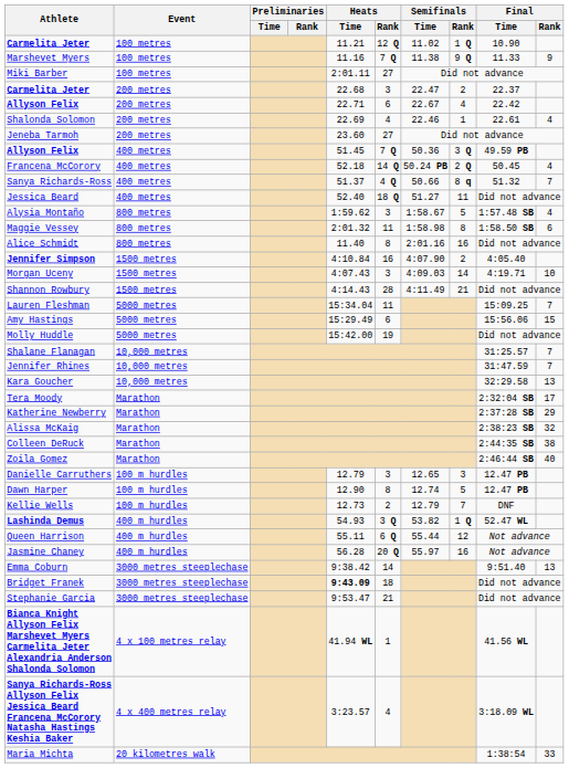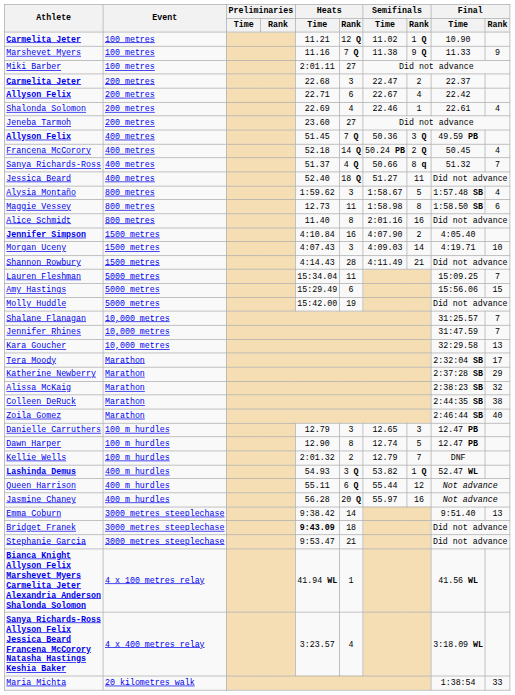 <table class=wikitable style="font-size:90%;">
 <tr>
 <th rowspan="2">Athlete</th>
 <th rowspan="2">Event</th>
 <th colspan="2" style="border-right:single;">Preliminaries</th>
 <th colspan="2" style="border-right:single;">Heats</th>
 <th colspan="2" style="border-right:single;">Semifinals</th>
 <th colspan="2" style="border-right:single;">Final</th>
 </tr>
 <tr>
 <th>Time</th>
 <th>Rank</th>
 <th>Time</th>
 <th>Rank</th>
 <th>Time</th>
 <th>Rank</th>
 <th>Time</th>
 <th>Rank</th>
 </tr>
 <tr style="border-top: single;">
 <td><strong><a href='#'>Carmelita Jeter</a></strong></td>
 <td><a href='#'>100 metres</a></td>
 <td colspan= 2 bgcolor="wheat"></td>
 <td align=center>11.21</td>
 <td align=center>12 <strong>Q</strong></td>
 <td align=center>11.02</td>
 <td align=center>1 <strong>Q</strong></td>
 <td align=center>10.90</td>
 <td align=center></td>
 </tr>
 <tr>
 <td><a href='#'>Marshevet Myers</a></td>
 <td><a href='#'>100 metres</a></td>
 <td colspan= 2 bgcolor="wheat"></td>
 <td align=center>11.16</td>
 <td align=center>7 <strong>Q</strong></td>
 <td align=center>11.38</td>
 <td align=center>9 <strong>Q</strong></td>
 <td align=center>11.33</td>
 <td align=center>9</td>
 </tr>
 <tr>
 <td><a href='#'>Miki Barber</a></td>
 <td><a href='#'>100 metres</a></td>
 <td colspan= 2 bgcolor="wheat"></td>
 <td align=center>2:01.11</td>
 <td align=center>27</td>
 <td colspan=4 align=center>Did not advance</td>
 </tr>
 <tr style="border-top: single;">
 <td><strong><a href='#'>Carmelita Jeter</a></strong></td>
 <td><a href='#'>200 metres</a></td>
 <td colspan= 2 bgcolor="wheat"></td>
 <td align=center>22.68</td>
 <td align=center>3</td>
 <td align=center>22.47</td>
 <td align=center>2</td>
 <td align=center>22.37</td>
 <td align=center></td>
 </tr>
 <tr>
 <td><strong><a href='#'>Allyson Felix</a></strong></td>
 <td><a href='#'>200 metres</a></td>
 <td colspan= 2 bgcolor="wheat"></td>
 <td align=center>22.71</td>
 <td align=center>6</td>
 <td align=center>22.67</td>
 <td align=center>4</td>
 <td align=center>22.42</td>
 <td align=center></td>
 </tr>
 <tr>
 <td><a href='#'>Shalonda Solomon</a></td>
 <td><a href='#'>200 metres</a></td>
 <td colspan= 2 bgcolor="wheat"></td>
 <td align=center>22.69</td>
 <td align=center>4</td>
 <td align=center>22.46</td>
 <td align=center>1</td>
 <td align=center>22.61</td>
 <td align=center>4</td>
 </tr>
 <tr>
 <td><a href='#'>Jeneba Tarmoh</a></td>
 <td><a href='#'>200 metres</a></td>
 <td colspan= 2 bgcolor="wheat"></td>
 <td align=center>23.60</td>
 <td align=center>27</td>
 <td colspan="4" align=center>Did not advance</td>
 </tr>
 <tr style="border-top: single;">
 <td><strong><a href='#'>Allyson Felix</a></strong></td>
 <td><a href='#'>400 metres</a></td>
 <td colspan= 2 bgcolor="wheat"></td>
 <td align=center>51.45</td>
 <td align=center>7 <strong>Q</strong></td>
 <td align=center>50.36</td>
 <td align=center>3 <strong>Q</strong></td>
 <td align=center>49.59 <strong>PB</strong></td>
 <td align=center></td>
 </tr>
 <tr>
 <td><a href='#'>Francena McCorory</a></td>
 <td><a href='#'>400 metres</a></td>
 <td colspan= 2 bgcolor="wheat"></td>
 <td align=center>52.18</td>
 <td align=center>14 <strong>Q</strong></td>
 <td align=center>50.24  <strong>PB</strong></td>
 <td align=center>2 <strong>Q</strong></td>
 <td align=center>50.45</td>
 <td align=center>4</td>
 </tr>
 <tr>
 <td><a href='#'>Sanya Richards-Ross</a></td>
 <td><a href='#'>400 metres</a></td>
 <td colspan= 2 bgcolor="wheat"></td>
 <td align=center>51.37</td>
 <td align=center>4 <strong>Q</strong></td>
 <td align=center>50.66</td>
 <td align=center>8 <strong>q</strong></td>
 <td align=center>51.32</td>
 <td align=center>7</td>
 </tr>
 <tr>
 <td><a href='#'>Jessica Beard</a></td>
 <td><a href='#'>400 metres</a></td>
 <td colspan= 2 bgcolor="wheat"></td>
 <td align=center>52.40</td>
 <td align=center>18 <strong>Q</strong></td>
 <td align=center>51.27</td>
 <td align=center>11</td>
 <td colspan="2" align=center>Did not advance</td>
 </tr>
 <tr style="border-top: single;">
 <td><a href='#'>Alysia Montaño</a></td>
 <td><a href='#'>800 metres</a></td>
 <td colspan= 2 bgcolor="wheat"></td>
 <td align=center>1:59.62</td>
 <td align=center>3</td>
 <td align=center>1:58.67</td>
 <td align=center>5</td>
 <td align=center>1:57.48 <strong>SB</strong></td>
 <td align=center>4</td>
 </tr>
 <tr>
 <td><a href='#'>Maggie Vessey</a></td>
 <td><a href='#'>800 metres</a></td>
 <td colspan= 2 bgcolor="wheat"></td>
-<td align=center>2:01.32</td>
+<td align=center>12.73</td>
 <td align=center>11</td>
 <td align=center>1:58.98</td>
 <td align=center>8</td>
 <td align=center>1:58.50 <strong>SB</strong></td>
 <td align=center>6</td>
 </tr>
 <tr>
 <td><a href='#'>Alice Schmidt</a></td>
 <td><a href='#'>800 metres</a></td>
 <td colspan= 2 bgcolor="wheat"></td>
 <td align=center>11.40</td>
 <td align=center>8</td>
 <td align=center>2:01.16</td>
 <td align=center>16</td>
 <td colspan="2" align=center>Did not advance</td>
 </tr>
 <tr style="border-top: single;">
 <td><strong><a href='#'>Jennifer Simpson</a></strong></td>
 <td><a href='#'>1500 metres</a></td>
 <td colspan= 2 bgcolor="wheat"></td>
 <td align=center>4:10.84</td>
 <td align=center>16</td>
 <td align=center>4:07.90</td>
 <td align=center>2</td>
 <td align=center>4:05.40</td>
 <td align=center></td>
 </tr>
 <tr>
 <td><a href='#'>Morgan Uceny</a></td>
 <td><a href='#'>1500 metres</a></td>
 <td colspan= 2 bgcolor="wheat"></td>
 <td align=center>4:07.43</td>
 <td align=center>3</td>
 <td align=center>4:09.03</td>
 <td align=center>14</td>
 <td align=center>4:19.71</td>
 <td align=center>10</td>
 </tr>
 <tr>
 <td><a href='#'>Shannon Rowbury</a></td>
 <td><a href='#'>1500 metres</a></td>
 <td colspan= 2 bgcolor="wheat"></td>
 <td align=center>4:14.43</td>
 <td align=center>28</td>
 <td align=center>4:11.49</td>
 <td align=center>21</td>
 <td colspan="2" align=center>Did not advance</td>
 </tr>
 <tr style="border-top: single;">
 <td><a href='#'>Lauren Fleshman</a></td>
 <td><a href='#'>5000 metres</a></td>
 <td colspan= 2 bgcolor="wheat"></td>
 <td align=center>15:34.04</td>
 <td align=center>11</td>
 <td colspan= 2 bgcolor="wheat"></td>
 <td align=center>15:09.25</td>
 <td align=center>7</td>
 </tr>
 <tr>
 <td><a href='#'>Amy Hastings</a></td>
 <td><a href='#'>5000 metres</a></td>
 <td colspan= 2 bgcolor="wheat"></td>
 <td align=center>15:29.49</td>
 <td align=center>6</td>
 <td colspan= 2 bgcolor="wheat"></td>
 <td align=center>15:56.06</td>
 <td align=center>15</td>
 </tr>
 <tr>
 <td><a href='#'>Molly Huddle</a></td>
 <td><a href='#'>5000 metres</a></td>
 <td colspan= 2 bgcolor="wheat"></td>
 <td align=center>15:42.00</td>
 <td align=center>19</td>
 <td colspan= 2 bgcolor="wheat"></td>
 <td colspan="2" align=center>Did not advance</td>
 </tr>
 <tr style="border-top: single;">
 <td><a href='#'>Shalane Flanagan</a></td>
 <td><a href='#'>10,000 metres</a></td>
 <td colspan= 6 bgcolor="wheat"></td>
 <td align=center>31:25.57</td>
 <td align=center>7</td>
 </tr>
 <tr>
 <td><a href='#'>Jennifer Rhines</a></td>
 <td><a href='#'>10,000 metres</a></td>
 <td colspan= 6 bgcolor="wheat"></td>
 <td align=center>31:47.59</td>
 <td align=center>7</td>
 </tr>
 <tr>
 <td><a href='#'>Kara Goucher</a></td>
 <td><a href='#'>10,000 metres</a></td>
 <td colspan= 6 bgcolor="wheat"></td>
 <td align=center>32:29.58</td>
 <td align=center>13</td>
 </tr>
 <tr style="border-top: single;">
 <td><a href='#'>Tera Moody</a></td>
 <td><a href='#'>Marathon</a></td>
 <td colspan= 6 bgcolor="wheat"></td>
 <td align=center>2:32:04 <strong>SB</strong></td>
 <td align=center>17</td>
 </tr>
 <tr>
 <td><a href='#'>Katherine Newberry</a></td>
 <td><a href='#'>Marathon</a></td>
 <td colspan= 6 bgcolor="wheat"></td>
 <td align=center>2:37:28 <strong>SB</strong></td>
 <td align=center>29</td>
 </tr>
 <tr>
 <td><a href='#'>Alissa McKaig</a></td>
 <td><a href='#'>Marathon</a></td>
 <td colspan= 6 bgcolor="wheat"></td>
 <td align=center>2:38:23 <strong>SB</strong></td>
 <td align=center>32</td>
 </tr>
 <tr>
 <td><a href='#'>Colleen DeRuck</a></td>
 <td><a href='#'>Marathon</a></td>
 <td colspan= 6 bgcolor="wheat"></td>
 <td align=center>2:44:35 <strong>SB</strong></td>
 <td align=center>38</td>
 </tr>
 <tr>
 <td><a href='#'>Zoila Gomez</a></td>
 <td><a href='#'>Marathon</a></td>
 <td colspan= 6 bgcolor="wheat"></td>
 <td align=center>2:46:44 <strong>SB</strong></td>
 <td align=center>40</td>
 </tr>
 <tr style="border-top: single;">
 <td><a href='#'>Danielle Carruthers</a></td>
 <td><a href='#'>100 m hurdles</a></td>
 <td colspan= 2 bgcolor="wheat"></td>
 <td align=center>12.79</td>
 <td align=center>3</td>
 <td align=center>12.65</td>
 <td align=center>3</td>
 <td align=center>12.47 <strong>PB</strong></td>
 <td align=center></td>
 </tr>
 <tr>
 <td><a href='#'>Dawn Harper</a></td>
 <td><a href='#'>100 m hurdles</a></td>
 <td colspan= 2 bgcolor="wheat"></td>
 <td align=center>12.90</td>
 <td align=center>8</td>
 <td align=center>12.74</td>
 <td align=center>5</td>
 <td align=center>12.47 <strong>PB</strong></td>
 <td align=center></td>
 </tr>
 <tr>
 <td><a href='#'>Kellie Wells</a></td>
 <td><a href='#'>100 m hurdles</a></td>
 <td colspan= 2 bgcolor="wheat"></td>
-<td align=center>12.73</td>
+<td align=center>2:01.32</td>
 <td align=center>2</td>
 <td align=center>12.79</td>
 <td align=center>7</td>
 <td align=center>DNF</td>
 <td align=center></td>
 </tr>
 <tr style="border-top: single;">
 <td><strong><a href='#'>Lashinda Demus</a></strong></td>
 <td><a href='#'>400 m hurdles</a></td>
 <td colspan= 2 bgcolor="wheat"></td>
 <td align=center>54.93</td>
 <td align=center>3 <strong>Q</strong></td>
 <td align=center>53.82</td>
 <td align=center>1 <strong>Q</strong></td>
 <td align=center>52.47 <strong>WL</strong></td>
 <td align=center></td>
 </tr>
 <tr>
 <td><a href='#'>Queen Harrison</a></td>
 <td><a href='#'>400 m hurdles</a></td>
 <td colspan= 2 bgcolor="wheat"></td>
 <td align=center>55.11</td>
 <td align=center>6 <strong>Q</strong></td>
 <td align=center>55.44</td>
 <td align=center>12</td>
 <td align=center colspan=2><em>Not advance</em></td>
 </tr>
 <tr>
 <td><a href='#'>Jasmine Chaney</a></td>
 <td><a href='#'>400 m hurdles</a></td>
 <td colspan= 2 bgcolor="wheat"></td>
 <td align=center>56.28</td>
 <td align=center>20 <strong>Q</strong></td>
 <td align=center>55.97</td>
 <td align=center>16</td>
 <td align=center colspan=2><em>Not advance</em></td>
 </tr>
 <tr style="border-top: single;">
 <td><a href='#'>Emma Coburn</a></td>
 <td><a href='#'>3000 metres steeplechase</a></td>
 <td colspan= 2 bgcolor="wheat"></td>
 <td align=center>9:38.42</td>
 <td align=center>14</td>
 <td colspan= 2 bgcolor="wheat"></td>
 <td align=center>9:51.40</td>
 <td align=center>13</td>
 </tr>
 <tr>
 <td><a href='#'>Bridget Franek</a></td>
 <td><a href='#'>3000 metres steeplechase</a></td>
 <td colspan= 2 bgcolor="wheat"></td>
 <td align=center><strong>9:43.09</strong></td>
 <td align=center>18</td>
 <td colspan= 2 bgcolor="wheat"></td>
 <td colspan="2" align=center>Did not advance</td>
 </tr>
 <tr>
 <td><a href='#'>Stephanie Garcia</a></td>
 <td><a href='#'>3000 metres steeplechase</a></td>
 <td colspan= 2 bgcolor="wheat"></td>
 <td align=center>9:53.47</td>
 <td align=center>21</td>
 <td colspan= 2 bgcolor="wheat"></td>
 <td colspan="2" align=center>Did not advance</td>
 </tr>
 <tr style="border-top: single;">
 <td><strong><a href='#'>Bianca Knight</a><br><a href='#'>Allyson Felix</a><br><a href='#'>Marshevet Myers</a><br><a href='#'>Carmelita Jeter</a><br><a href='#'>Alexandria Anderson</a><br><a href='#'>Shalonda Solomon</a></strong></td>
 <td><a href='#'>4 x 100 metres relay</a></td>
 <td colspan= 2 bgcolor="wheat"></td>
 <td align=center>41.94 <strong>WL</strong></td>
 <td align=center>1</td>
 <td colspan= 2 bgcolor="wheat"></td>
 <td align=center>41.56 <strong>WL</strong></td>
 <td align=center></td>
 </tr>
 <tr style="border-top: single;">
 <td><strong><a href='#'>Sanya Richards-Ross</a><br><a href='#'>Allyson Felix</a><br><a href='#'>Jessica Beard</a><br><a href='#'>Francena McCorory</a><br><a href='#'>Natasha Hastings</a><br><a href='#'>Keshia Baker</a></strong></td>
 <td><a href='#'>4 x 400 metres relay</a></td>
 <td colspan= 2 bgcolor="wheat"></td>
 <td align=center>3:23.57</td>
 <td align=center>4</td>
 <td colspan= 2 bgcolor="wheat"></td>
 <td align=center>3:18.09 <strong>WL</strong></td>
 <td align=center></td>
 </tr>
 <tr style="border-top: single;">
 <td><a href='#'>Maria Michta</a></td>
 <td><a href='#'>20 kilometres walk</a></td>
 <td colspan= 6 bgcolor="wheat"></td>
 <td align=center>1:38:54</td>
 <td align=center>33</td>
 </tr>
 </table>
